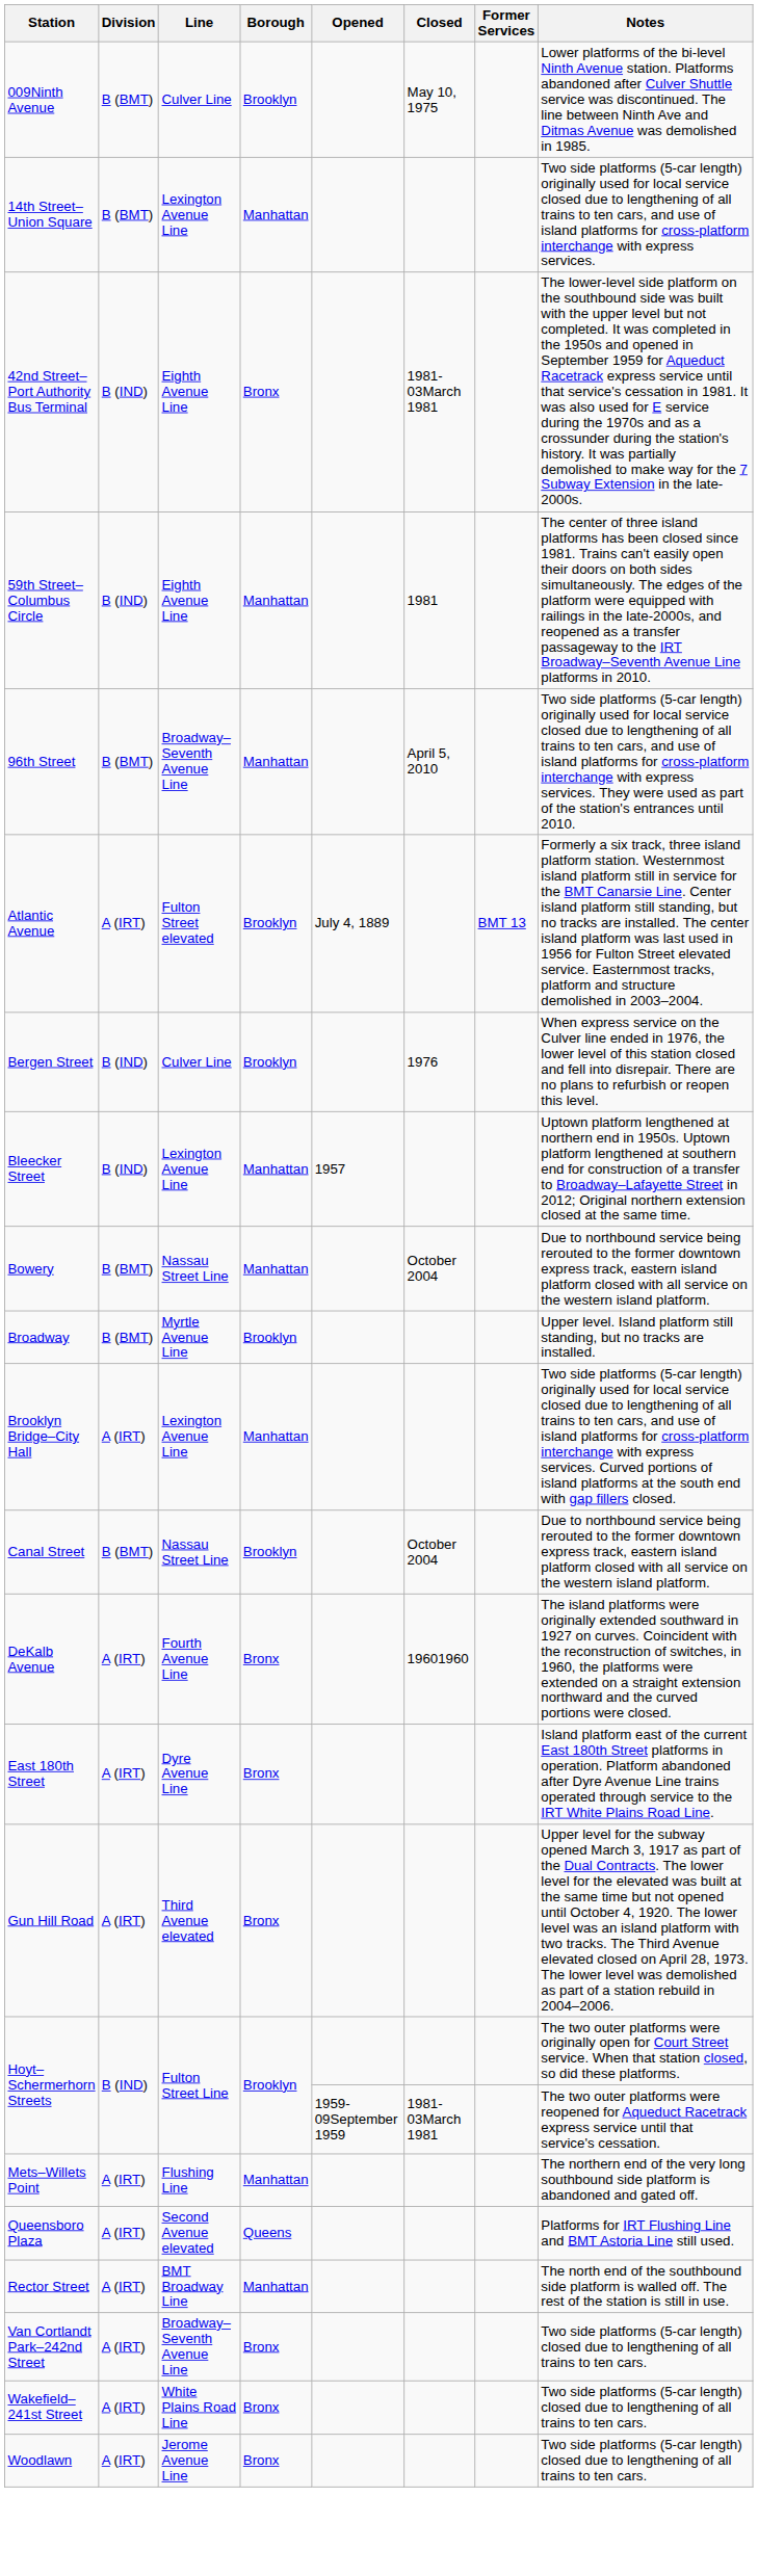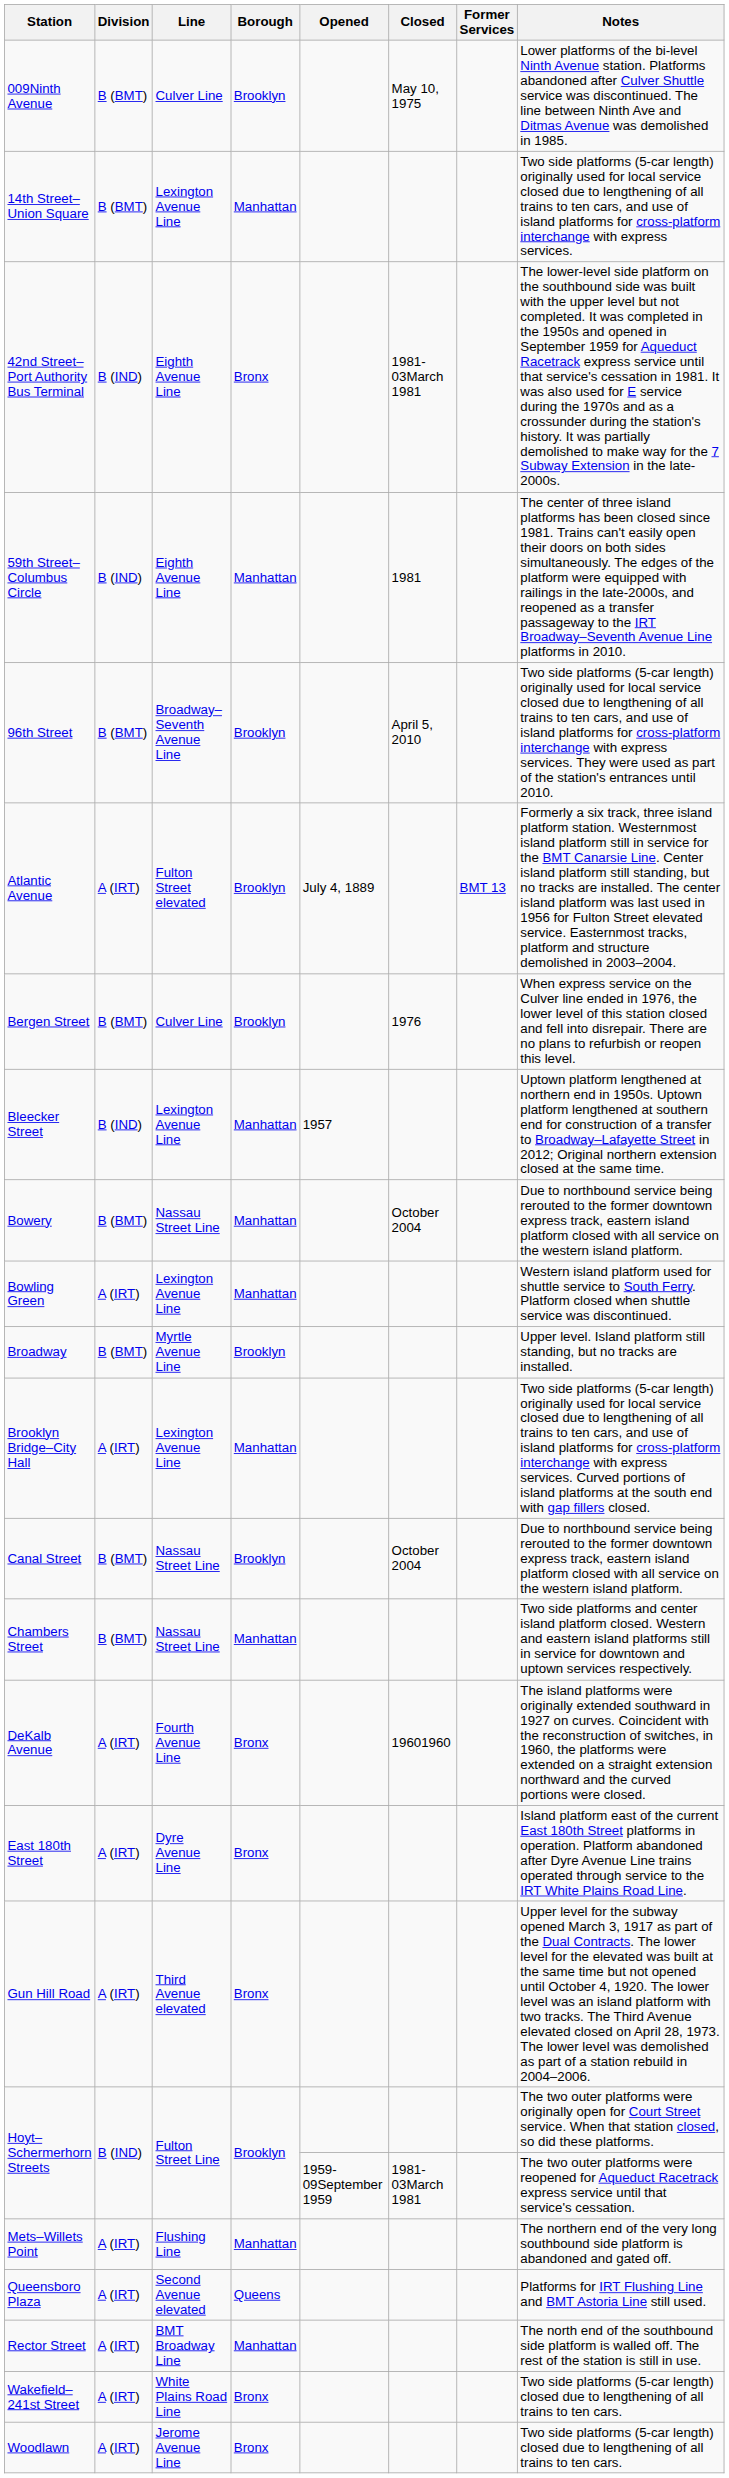 <table class="wikitable sortable">
 <tr>
 <th width="12%">Station</th>
 <th width="8%">Division</th>
 <th>Line</th>
 <th>Borough</th>
 <th>Opened</th>
 <th>Closed</th>
 <th>Former<br>Services</th>
 <th>Notes</th>
 </tr>
 <tr>
 <td><a href='#'><span>009</span>Ninth Avenue</a></td>
 <td><a href='#'>B</a> (<a href='#'>BMT</a>)</td>
 <td><a href='#'>Culver Line</a></td>
 <td><a href='#'>Brooklyn</a></td>
 <td></td>
 <td>May 10, 1975</td>
 <td></td>
 <td>Lower platforms of the bi-level <a href='#'>Ninth Avenue</a> station. Platforms abandoned after <a href='#'>Culver Shuttle</a> service was discontinued. The line between Ninth Ave and <a href='#'>Ditmas Avenue</a> was demolished in 1985.</td>
 </tr>
 <tr>
 <td><a href='#'>14th Street–Union Square</a></td>
 <td><a href='#'>B</a> (<a href='#'>BMT</a>)</td>
 <td><a href='#'>Lexington Avenue Line</a></td>
 <td><a href='#'>Manhattan</a></td>
 <td></td>
 <td></td>
 <td></td>
 <td>Two side platforms (5-car length) originally used for local service closed due to lengthening of all trains to ten cars, and use of island platforms for <a href='#'>cross-platform interchange</a> with express services.</td>
 </tr>
 <tr>
 <td><a href='#'>42nd Street–Port Authority Bus Terminal</a></td>
 <td><a href='#'>B</a> (<a href='#'>IND</a>)</td>
 <td><a href='#'>Eighth Avenue Line</a></td>
 <td><a href='#'>Bronx</a></td>
 <td></td>
 <td><span>1981-03</span>March 1981</td>
 <td></td>
 <td>The lower-level side platform on the southbound side was built with the upper level but not completed. It was completed in the 1950s and opened in September 1959 for <a href='#'>Aqueduct Racetrack</a> express service until that service's cessation in 1981. It was also used for <a href='#'>E</a> service during the 1970s and as a crossunder during the station's history. It was partially demolished to make way for the <a href='#'>7 Subway Extension</a> in the late-2000s.</td>
 </tr>
 <tr>
 <td><a href='#'>59th Street–Columbus Circle</a></td>
 <td><a href='#'>B</a> (<a href='#'>IND</a>)</td>
 <td><a href='#'>Eighth Avenue Line</a></td>
 <td><a href='#'>Manhattan</a></td>
 <td></td>
 <td>1981</td>
 <td> </td>
 <td>The center of three island platforms has been closed since 1981. Trains can't easily open their doors on both sides simultaneously. The edges of the platform were equipped with railings in the late-2000s, and reopened as a transfer passageway to the <a href='#'>IRT Broadway–Seventh Avenue Line</a> platforms in 2010.</td>
 </tr>
 <tr>
 <td><a href='#'>96th Street</a></td>
 <td><a href='#'>B</a> (<a href='#'>BMT</a>)</td>
 <td><a href='#'>Broadway–Seventh Avenue Line</a></td>
-<td><a href='#'>Manhattan</a></td>
+<td><a href='#'>Brooklyn</a></td>
 <td></td>
 <td>April 5, 2010</td>
 <td></td>
 <td>Two side platforms (5-car length) originally used for local service closed due to lengthening of all trains to ten cars, and use of island platforms for <a href='#'>cross-platform interchange</a> with express services. They were used as part of the station's entrances until 2010.</td>
 </tr>
 <tr>
 <td><a href='#'>Atlantic Avenue</a></td>
 <td><a href='#'>A</a> (<a href='#'>IRT</a>)</td>
 <td><a href='#'>Fulton Street elevated</a></td>
 <td><a href='#'>Brooklyn</a></td>
 <td>July 4, 1889</td>
 <td></td>
 <td><a href='#'>BMT 13</a></td>
 <td>Formerly a six track, three island platform station. Westernmost island platform still in service for the <a href='#'>BMT Canarsie Line</a>. Center island platform still standing, but no tracks are installed. The center island platform was last used in 1956 for Fulton Street elevated service. Easternmost tracks, platform and structure demolished in 2003–2004.</td>
 </tr>
 <tr>
 <td><a href='#'>Bergen Street</a></td>
-<td><a href='#'>B</a> (<a href='#'>IND</a>)</td>
+<td><a href='#'>B</a> (<a href='#'>BMT</a>)</td>
 <td><a href='#'>Culver Line</a></td>
 <td><a href='#'>Brooklyn</a></td>
 <td></td>
 <td>1976</td>
 <td></td>
 <td>When express service on the Culver line ended in 1976, the lower level of this station closed and fell into disrepair. There are no plans to refurbish or reopen this level.</td>
 </tr>
 <tr>
 <td><a href='#'>Bleecker Street</a></td>
 <td><a href='#'>B</a> (<a href='#'>IND</a>)</td>
 <td><a href='#'>Lexington Avenue Line</a></td>
 <td><a href='#'>Manhattan</a></td>
 <td>1957</td>
 <td></td>
 <td></td>
 <td>Uptown platform lengthened at northern end in 1950s. Uptown platform lengthened at southern end for construction of a transfer to <a href='#'>Broadway–Lafayette Street</a> in 2012; Original northern extension closed at the same time.</td>
 </tr>
 <tr>
 <td><a href='#'>Bowery</a></td>
 <td><a href='#'>B</a> (<a href='#'>BMT</a>)</td>
 <td><a href='#'>Nassau Street Line</a></td>
 <td><a href='#'>Manhattan</a></td>
 <td></td>
 <td>October 2004</td>
 <td> </td>
 <td>Due to northbound service being rerouted to the former downtown express track, eastern island platform closed with all service on the western island platform.</td>
+</tr>
+<tr>
+<td><a href='#'>Bowling Green</a></td>
+<td><a href='#'>A</a> (<a href='#'>IRT</a>)</td>
+<td><a href='#'>Lexington Avenue Line</a></td>
+<td><a href='#'>Manhattan</a></td>
+<td></td>
+<td></td>
+<td></td>
+<td>Western island platform used for shuttle service to <a href='#'>South Ferry</a>. Platform closed when shuttle service was discontinued.</td>
 </tr>
 <tr>
 <td><a href='#'>Broadway</a></td>
 <td><a href='#'>B</a> (<a href='#'>BMT</a>)</td>
 <td><a href='#'>Myrtle Avenue Line</a></td>
 <td><a href='#'>Brooklyn</a></td>
 <td></td>
 <td></td>
 <td></td>
 <td>Upper level. Island platform still standing, but no tracks are installed.</td>
 </tr>
 <tr>
 <td><a href='#'>Brooklyn Bridge–City Hall</a></td>
 <td><a href='#'>A</a> (<a href='#'>IRT</a>)</td>
 <td><a href='#'>Lexington Avenue Line</a></td>
 <td><a href='#'>Manhattan</a></td>
 <td></td>
 <td></td>
 <td></td>
 <td>Two side platforms (5-car length) originally used for local service closed due to lengthening of all trains to ten cars, and use of island platforms for <a href='#'>cross-platform interchange</a> with express services. Curved portions of island platforms at the south end with <a href='#'>gap fillers</a> closed.</td>
 </tr>
 <tr>
 <td><a href='#'>Canal Street</a></td>
 <td><a href='#'>B</a> (<a href='#'>BMT</a>)</td>
 <td><a href='#'>Nassau Street Line</a></td>
 <td><a href='#'>Brooklyn</a></td>
 <td></td>
 <td>October 2004</td>
 <td> </td>
 <td>Due to northbound service being rerouted to the former downtown express track, eastern island platform closed with all service on the western island platform.</td>
+</tr>
+<tr>
+<td><a href='#'>Chambers Street</a></td>
+<td><a href='#'>B</a> (<a href='#'>BMT</a>)</td>
+<td><a href='#'>Nassau Street Line</a></td>
+<td><a href='#'>Manhattan</a></td>
+<td></td>
+<td></td>
+<td> </td>
+<td>Two side platforms and center island platform closed. Western and eastern island platforms still in service for downtown and uptown services respectively.</td>
 </tr>
 <tr>
 <td><a href='#'>DeKalb Avenue</a></td>
 <td><a href='#'>A</a> (<a href='#'>IRT</a>)</td>
 <td><a href='#'>Fourth Avenue Line</a></td>
 <td><a href='#'>Bronx</a></td>
 <td></td>
 <td><span>1960</span>1960</td>
 <td>    </td>
 <td>The island platforms were originally extended southward in 1927 on curves. Coincident with the reconstruction of switches, in 1960, the platforms were extended on a straight extension northward and the curved portions were closed.</td>
 </tr>
 <tr>
 <td><a href='#'>East 180th Street</a></td>
 <td><a href='#'>A</a> (<a href='#'>IRT</a>)</td>
 <td><a href='#'>Dyre Avenue Line</a></td>
 <td><a href='#'>Bronx</a></td>
 <td></td>
 <td></td>
 <td></td>
 <td>Island platform east of the current <a href='#'>East 180th Street</a> platforms in operation. Platform abandoned after Dyre Avenue Line trains operated through service to the <a href='#'>IRT White Plains Road Line</a>.</td>
 </tr>
 <tr>
 <td><a href='#'>Gun Hill Road</a></td>
 <td><a href='#'>A</a> (<a href='#'>IRT</a>)</td>
 <td><a href='#'>Third Avenue elevated</a></td>
 <td><a href='#'>Bronx</a></td>
 <td></td>
 <td></td>
 <td></td>
 <td>Upper level for the subway opened March 3, 1917 as part of the <a href='#'>Dual Contracts</a>. The lower level for the elevated was built at the same time but not opened until October 4, 1920. The lower level was an island platform with two tracks. The Third Avenue elevated closed on April 28, 1973. The lower level was demolished as part of a station rebuild in 2004–2006.</td>
 </tr>
 <tr>
 <td rowspan="2"><a href='#'>Hoyt–Schermerhorn Streets</a></td>
 <td rowspan="2"><a href='#'>B</a> (<a href='#'>IND</a>)</td>
 <td rowspan="2"><a href='#'>Fulton Street Line</a></td>
 <td rowspan="2"><a href='#'>Brooklyn</a></td>
 <td></td>
 <td></td>
 <td></td>
 <td>The two outer platforms were originally open for <a href='#'>Court Street</a> service. When that station <a href='#'>closed</a>, so did these platforms.</td>
 </tr>
 <tr>
 <td><span>1959-09</span>September 1959</td>
 <td><span>1981-03</span>March 1981</td>
 <td></td>
 <td>The two outer platforms were reopened for <a href='#'>Aqueduct Racetrack</a> express service until that service's cessation.</td>
 </tr>
 <tr>
 <td><a href='#'>Mets–Willets Point</a></td>
 <td><a href='#'>A</a> (<a href='#'>IRT</a>)</td>
 <td><a href='#'>Flushing Line</a></td>
 <td><a href='#'>Manhattan</a></td>
 <td></td>
 <td></td>
 <td></td>
 <td>The northern end of the very long southbound side platform is abandoned and gated off.</td>
 </tr>
 <tr>
 <td><a href='#'>Queensboro Plaza</a></td>
 <td><a href='#'>A</a> (<a href='#'>IRT</a>)</td>
 <td><a href='#'>Second Avenue elevated</a></td>
 <td><a href='#'>Queens</a></td>
 <td></td>
 <td></td>
 <td></td>
 <td>Platforms for <a href='#'>IRT Flushing Line</a> and <a href='#'>BMT Astoria Line</a> still used.</td>
 </tr>
 <tr>
 <td><a href='#'>Rector Street</a></td>
 <td><a href='#'>A</a> (<a href='#'>IRT</a>)</td>
 <td><a href='#'>BMT Broadway Line</a></td>
 <td><a href='#'>Manhattan</a></td>
 <td></td>
 <td></td>
 <td></td>
 <td>The north end of the southbound side platform is walled off. The rest of the station is still in use.</td>
 </tr>
 <tr>
-<td><a href='#'>Van Cortlandt Park–242nd Street</a></td>
-<td><a href='#'>A</a> (<a href='#'>IRT</a>)</td>
-<td><a href='#'>Broadway–Seventh Avenue Line</a></td>
-<td><a href='#'>Bronx</a></td>
-<td></td>
-<td></td>
-<td></td>
-<td>Two side platforms (5-car length) closed due to lengthening of all trains to ten cars.</td>
-</tr>
-<tr>
 <td><a href='#'>Wakefield–241st Street</a></td>
 <td><a href='#'>A</a> (<a href='#'>IRT</a>)</td>
 <td><a href='#'>White Plains Road Line</a></td>
 <td><a href='#'>Bronx</a></td>
 <td></td>
 <td></td>
 <td></td>
 <td>Two side platforms (5-car length) closed due to lengthening of all trains to ten cars.</td>
 </tr>
 <tr>
 <td><a href='#'>Woodlawn</a></td>
 <td><a href='#'>A</a> (<a href='#'>IRT</a>)</td>
 <td><a href='#'>Jerome Avenue Line</a></td>
 <td><a href='#'>Bronx</a></td>
 <td></td>
 <td></td>
 <td></td>
 <td>Two side platforms (5-car length) closed due to lengthening of all trains to ten cars.</td>
 </tr>
 </table>
